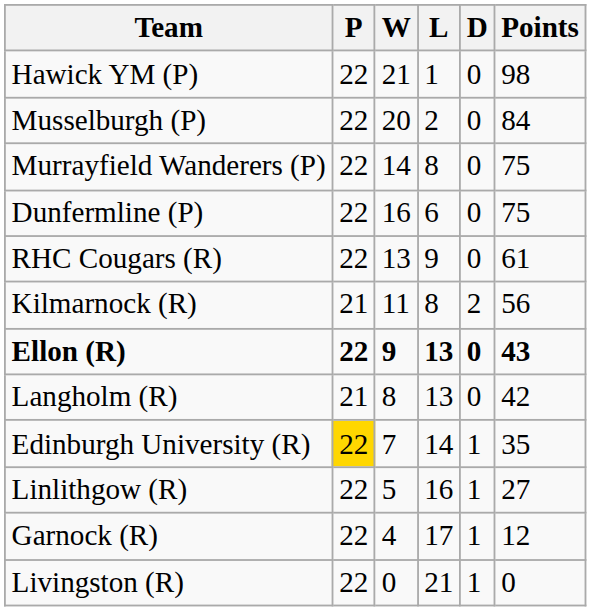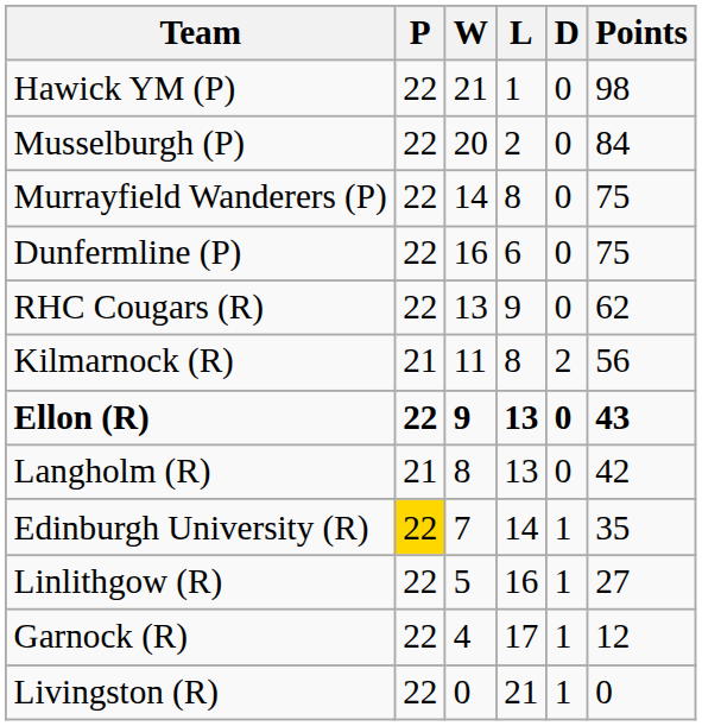 <table class="wikitable">
 <tr>
 <th>Team</th>
 <th>P</th>
 <th>W</th>
 <th>L</th>
 <th>D</th>
 <th>Points</th>
 </tr>
 <tr>
 <td>Hawick YM (P)</td>
 <td>22</td>
 <td>21</td>
 <td>1</td>
 <td>0</td>
 <td>98</td>
 </tr>
 <tr>
 <td>Musselburgh (P)</td>
 <td>22</td>
 <td>20</td>
 <td>2</td>
 <td>0</td>
 <td>84</td>
 </tr>
 <tr>
 <td>Murrayfield Wanderers (P)</td>
 <td>22</td>
 <td>14</td>
 <td>8</td>
 <td>0</td>
 <td>75</td>
 </tr>
 <tr>
 <td>Dunfermline (P)</td>
 <td>22</td>
 <td>16</td>
 <td>6</td>
 <td>0</td>
 <td>75</td>
 </tr>
 <tr>
 <td>RHC Cougars (R)</td>
 <td>22</td>
 <td>13</td>
 <td>9</td>
 <td>0</td>
-<td>61</td>
+<td>62</td>
 </tr>
 <tr>
 <td>Kilmarnock (R)</td>
 <td>21</td>
 <td>11</td>
 <td>8</td>
 <td>2</td>
 <td>56</td>
 </tr>
 <tr>
 <td><strong>Ellon (R)</strong></td>
 <td><strong>22</strong></td>
 <td><strong>9</strong></td>
 <td><strong>13</strong></td>
 <td><strong>0</strong></td>
 <td><strong>43</strong></td>
 </tr>
 <tr>
 <td>Langholm (R)</td>
 <td>21</td>
 <td>8</td>
 <td>13</td>
 <td>0</td>
 <td>42</td>
 </tr>
 <tr>
 <td>Edinburgh University (R)</td>
 <td style="background: gold;">22</td>
 <td>7</td>
 <td>14</td>
 <td>1</td>
 <td>35</td>
 </tr>
 <tr>
 <td>Linlithgow (R)</td>
 <td>22</td>
 <td>5</td>
 <td>16</td>
 <td>1</td>
 <td>27</td>
 </tr>
 <tr>
 <td>Garnock (R)</td>
 <td>22</td>
 <td>4</td>
 <td>17</td>
 <td>1</td>
 <td>12</td>
 </tr>
 <tr>
 <td>Livingston (R)</td>
 <td>22</td>
 <td>0</td>
 <td>21</td>
 <td>1</td>
 <td>0</td>
 </tr>
 </table>
